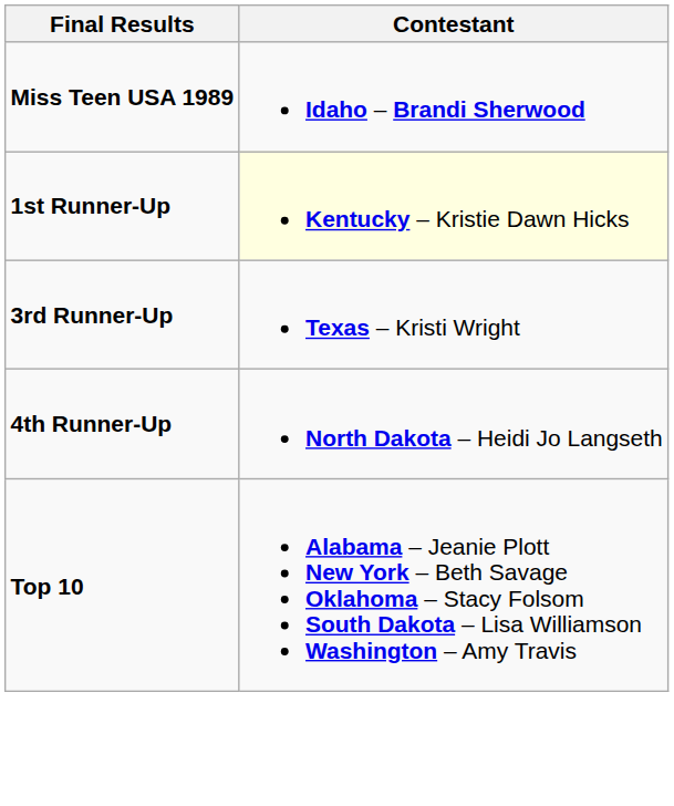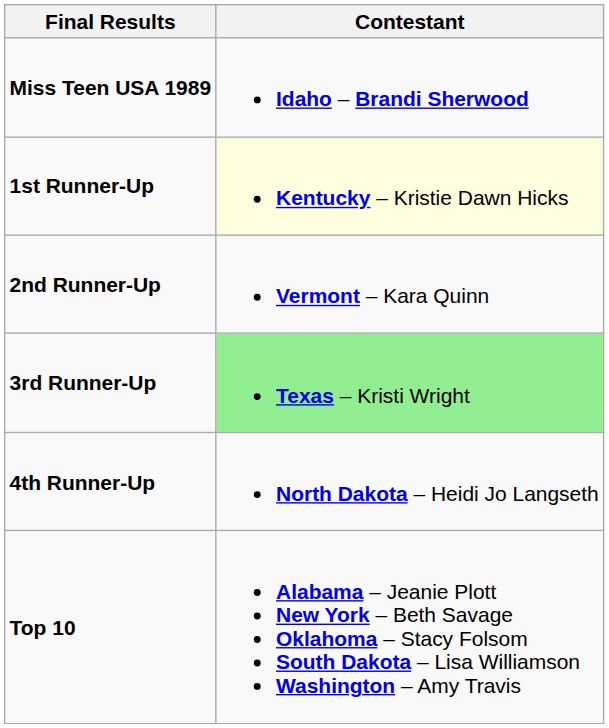 <table class="wikitable sortable" style="font-size:95%;">
 <tr>
 <th>Final Results</th>
 <th>Contestant</th>
 </tr>
 <tr>
 <td><strong>Miss Teen USA 1989</strong></td>
 <td><br><ul><li><strong><a href='#'>Idaho</a></strong> – <strong><a href='#'>Brandi Sherwood</a></strong></li></ul></td>
 </tr>
 <tr>
 <td><strong>1st Runner-Up</strong></td>
 <td style="background: lightyellow;"><br><ul><li><strong><a href='#'>Kentucky</a></strong> – Kristie Dawn Hicks</li></ul></td>
 </tr>
 <tr>
+<td><strong>2nd Runner-Up</strong></td>
+<td><br><ul><li><strong><a href='#'>Vermont</a></strong> – Kara Quinn</li></ul></td>
+</tr>
+<tr>
 <td><strong>3rd Runner-Up</strong></td>
-<td><br><ul><li><strong><a href='#'>Texas</a></strong> –  Kristi Wright</li></ul></td>
+<td style="background: lightgreen;"><br><ul><li><strong><a href='#'>Texas</a></strong> –  Kristi Wright</li></ul></td>
 </tr>
 <tr>
 <td><strong>4th Runner-Up</strong></td>
 <td><br><ul><li><strong><a href='#'>North Dakota</a></strong> – Heidi Jo Langseth</li></ul></td>
 </tr>
 <tr>
 <td><strong>Top 10</strong></td>
 <td><br><ul><li><strong><a href='#'>Alabama</a></strong> – Jeanie Plott</li><li><strong><a href='#'>New York</a></strong> – Beth Savage</li><li><strong><a href='#'>Oklahoma</a></strong> – Stacy Folsom</li><li><strong><a href='#'>South Dakota</a></strong> – Lisa Williamson</li><li><strong><a href='#'>Washington</a></strong> – Amy Travis</li></ul></td>
 </tr>
 </table>
